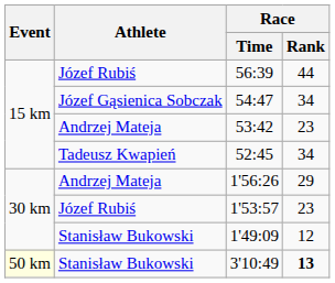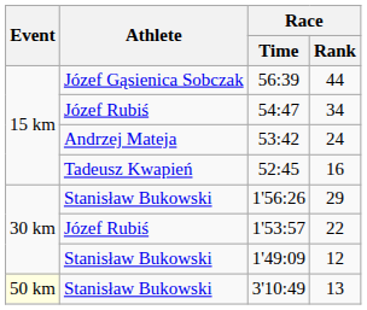 <table class="wikitable" border="1" style="font-size:90%">
 <tr>
 <th rowspan=2>Event</th>
 <th rowspan=2>Athlete</th>
 <th colspan=2>Race</th>
 </tr>
 <tr>
 <th>Time</th>
 <th>Rank</th>
 </tr>
 <tr>
 <td rowspan=4>15 km</td>
-<td><a href='#'>Józef Rubiś</a></td>
+<td><a href='#'>Józef Gąsienica Sobczak</a></td>
 <td align=center>56:39</td>
 <td align=center>44</td>
 </tr>
 <tr>
-<td><a href='#'>Józef Gąsienica Sobczak</a></td>
+<td><a href='#'>Józef Rubiś</a></td>
 <td align=center>54:47</td>
 <td align=center>34</td>
 </tr>
 <tr>
 <td><a href='#'>Andrzej Mateja</a></td>
 <td align=center>53:42</td>
-<td align=center>23</td>
+<td align=center>24</td>
 </tr>
 <tr>
 <td><a href='#'>Tadeusz Kwapień</a></td>
 <td align=center>52:45</td>
-<td align=center>34</td>
+<td align=center>16</td>
 </tr>
 <tr>
 <td rowspan=3>30 km</td>
-<td><a href='#'>Andrzej Mateja</a></td>
+<td><a href='#'>Stanisław Bukowski</a></td>
 <td align=center>1'56:26</td>
 <td align=center>29</td>
 </tr>
 <tr>
 <td><a href='#'>Józef Rubiś</a></td>
 <td align=center>1'53:57</td>
-<td align=center>23</td>
+<td align=center>22</td>
 </tr>
 <tr>
 <td><a href='#'>Stanisław Bukowski</a></td>
 <td align=center>1'49:09</td>
 <td align=center>12</td>
 </tr>
 <tr>
 <td style="background: lightyellow;">50 km</td>
 <td><a href='#'>Stanisław Bukowski</a></td>
 <td align=center>3'10:49</td>
-<td align=center><strong>13</strong></td>
+<td align=center>13</td>
 </tr>
 </table>
